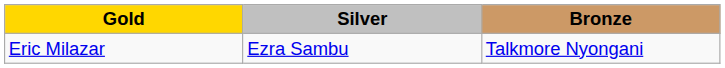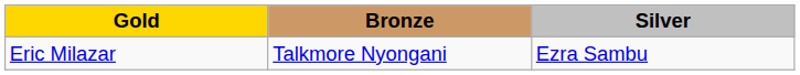 <table class="wikitable" style="text-align:left">
 <tr align="center">
 <td width=200 bgcolor=gold><strong>Gold</strong></td>
+<td width=200 bgcolor=CC9966><strong>Bronze</strong></td>
 <td width=200 bgcolor=silver><strong>Silver</strong></td>
-<td width=200 bgcolor=CC9966><strong>Bronze</strong></td>
 </tr>
 <tr>
 <td><a href='#'>Eric Milazar</a><br><em></em></td>
+<td><a href='#'>Talkmore Nyongani</a><br><em></em></td>
 <td><a href='#'>Ezra Sambu</a><br><em></em></td>
-<td><a href='#'>Talkmore Nyongani</a><br><em></em></td>
 </tr>
 </table>
